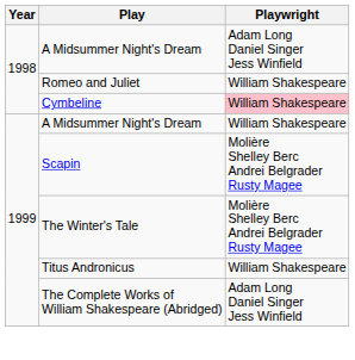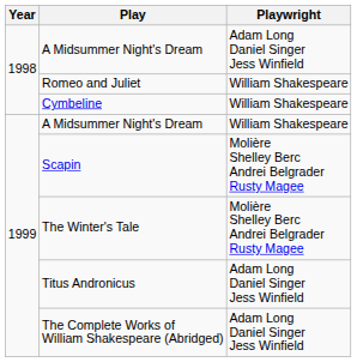 <table class="wikitable mw-collapsible">
 <tr>
 <th>Year</th>
 <th>Play</th>
 <th>Playwright</th>
 </tr>
 <tr>
 <td rowspan="3">1998</td>
 <td>A Midsummer Night's Dream</td>
 <td>Adam Long<br>Daniel Singer<br>Jess Winfield</td>
 </tr>
 <tr>
 <td>Romeo and Juliet</td>
 <td>William Shakespeare</td>
 </tr>
 <tr>
 <td><a href='#'>Cymbeline</a></td>
-<td style="background: pink;">William Shakespeare</td>
+<td>William Shakespeare</td>
 </tr>
 <tr>
 <td rowspan="5">1999</td>
 <td>A Midsummer Night's Dream</td>
 <td>William Shakespeare</td>
 </tr>
 <tr>
 <td><a href='#'>Scapin</a></td>
 <td>Molière<br>Shelley Berc<br>Andrei Belgrader<br><a href='#'>Rusty Magee</a></td>
 </tr>
 <tr>
 <td>The Winter's Tale</td>
 <td>Molière<br>Shelley Berc<br>Andrei Belgrader<br><a href='#'>Rusty Magee</a></td>
 </tr>
 <tr>
 <td>Titus Andronicus</td>
-<td>William Shakespeare</td>
+<td>Adam Long<br>Daniel Singer<br>Jess Winfield</td>
 </tr>
 <tr>
 <td>The Complete Works of<br>William Shakespeare (Abridged)</td>
 <td>Adam Long<br>Daniel Singer<br>Jess Winfield</td>
 </tr>
 </table>
